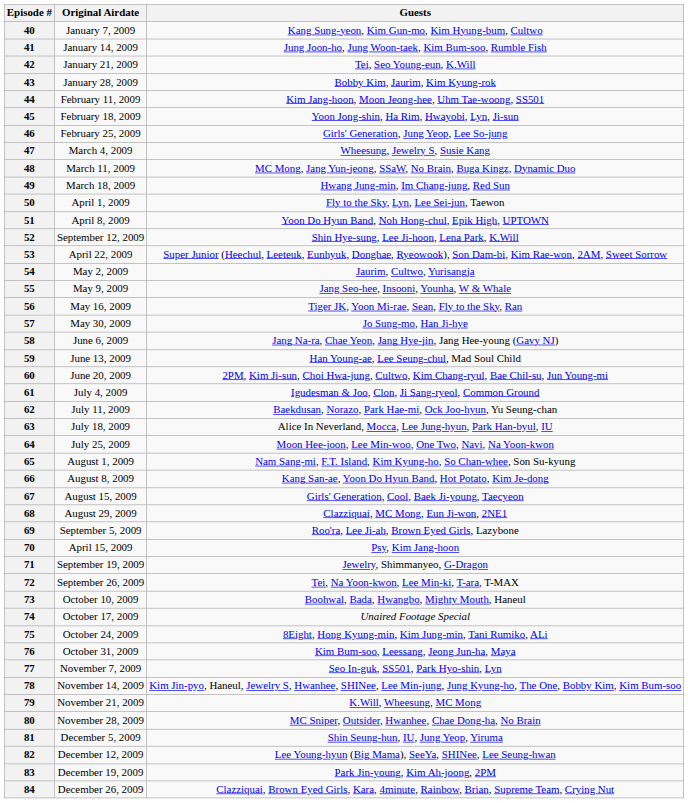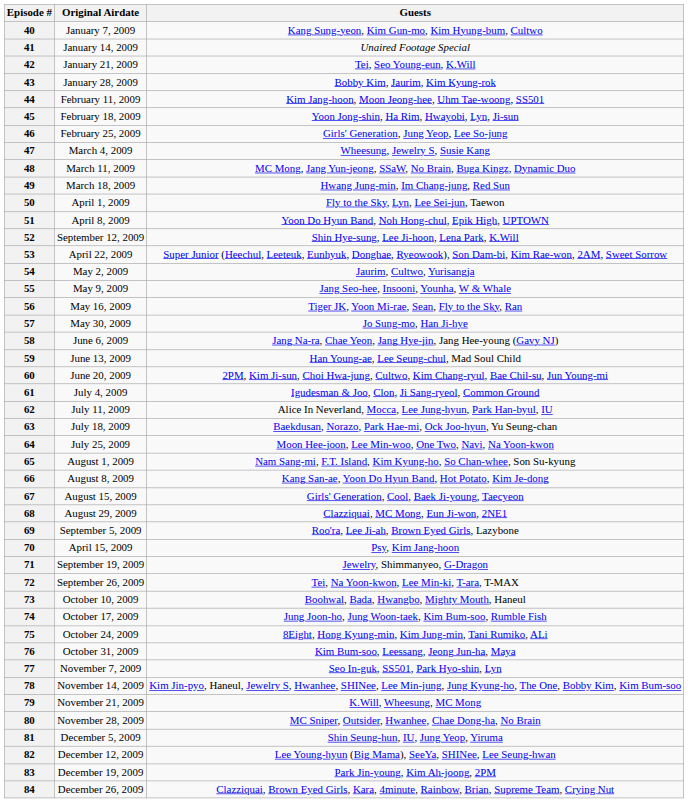 <table class="wikitable" border="1" style="center">
 <tr>
 <th>Episode #</th>
 <th>Original Airdate</th>
 <th>Guests</th>
 </tr>
 <tr align="center">
 <th>40</th>
 <td>January 7, 2009</td>
 <td><a href='#'>Kang Sung-yeon</a>, <a href='#'>Kim Gun-mo</a>, <a href='#'>Kim Hyung-bum</a>, <a href='#'>Cultwo</a></td>
 </tr>
 <tr align="center">
 <th>41</th>
 <td>January 14, 2009</td>
-<td><a href='#'>Jung Joon-ho</a>, <a href='#'>Jung Woon-taek</a>, <a href='#'>Kim Bum-soo</a>, <a href='#'>Rumble Fish</a></td>
+<td><em>Unaired Footage Special</em></td>
 </tr>
 <tr align="center">
 <th>42</th>
 <td>January 21, 2009</td>
 <td><a href='#'>Tei</a>, <a href='#'>Seo Young-eun</a>, <a href='#'>K.Will</a></td>
 </tr>
 <tr align="center">
 <th>43</th>
 <td>January 28, 2009</td>
 <td><a href='#'>Bobby Kim</a>, <a href='#'>Jaurim</a>, <a href='#'>Kim Kyung-rok</a></td>
 </tr>
 <tr align="center">
 <th>44</th>
 <td>February 11, 2009</td>
 <td><a href='#'>Kim Jang-hoon</a>, <a href='#'>Moon Jeong-hee</a>, <a href='#'>Uhm Tae-woong</a>, <a href='#'>SS501</a></td>
 </tr>
 <tr align="center">
 <th>45</th>
 <td>February 18, 2009</td>
 <td><a href='#'>Yoon Jong-shin</a>, <a href='#'>Ha Rim</a>, <a href='#'>Hwayobi</a>, <a href='#'>Lyn</a>, <a href='#'>Ji-sun</a></td>
 </tr>
 <tr align="center">
 <th>46</th>
 <td>February 25, 2009</td>
 <td><a href='#'>Girls' Generation</a>, <a href='#'>Jung Yeop</a>, <a href='#'>Lee So-jung</a></td>
 </tr>
 <tr align="center">
 <th>47</th>
 <td>March 4, 2009</td>
 <td><a href='#'>Wheesung</a>, <a href='#'>Jewelry S</a>, <a href='#'>Susie Kang</a></td>
 </tr>
 <tr align="center">
 <th>48</th>
 <td>March 11, 2009</td>
 <td><a href='#'>MC Mong</a>, <a href='#'>Jang Yun-jeong</a>, <a href='#'>SSaW</a>, <a href='#'>No Brain</a>, <a href='#'>Buga Kingz</a>, <a href='#'>Dynamic Duo</a></td>
 </tr>
 <tr align="center">
 <th>49</th>
 <td>March 18, 2009</td>
 <td><a href='#'>Hwang Jung-min</a>, <a href='#'>Im Chang-jung</a>, <a href='#'>Red Sun</a></td>
 </tr>
 <tr align="center">
 <th>50</th>
 <td>April 1, 2009</td>
 <td><a href='#'>Fly to the Sky</a>, <a href='#'>Lyn</a>, <a href='#'>Lee Sei-jun</a>, Taewon</td>
 </tr>
 <tr align="center">
 <th>51</th>
 <td>April 8, 2009</td>
 <td><a href='#'>Yoon Do Hyun Band</a>, <a href='#'>Noh Hong-chul</a>, <a href='#'>Epik High</a>, <a href='#'>UPTOWN</a></td>
 </tr>
 <tr align="center">
 <th>52</th>
 <td>September 12, 2009</td>
 <td><a href='#'>Shin Hye-sung</a>, <a href='#'>Lee Ji-hoon</a>, <a href='#'>Lena Park</a>, <a href='#'>K.Will</a></td>
 </tr>
 <tr align="center">
 <th>53</th>
 <td>April 22, 2009</td>
 <td><a href='#'>Super Junior</a> (<a href='#'>Heechul</a>, <a href='#'>Leeteuk</a>, <a href='#'>Eunhyuk</a>, <a href='#'>Donghae</a>, <a href='#'>Ryeowook</a>), <a href='#'>Son Dam-bi</a>, <a href='#'>Kim Rae-won</a>, <a href='#'>2AM</a>, <a href='#'>Sweet Sorrow</a></td>
 </tr>
 <tr align="center">
 <th>54</th>
 <td>May 2, 2009</td>
 <td><a href='#'>Jaurim</a>, <a href='#'>Cultwo</a>, <a href='#'>Yurisangja</a></td>
 </tr>
 <tr align="center">
 <th>55</th>
 <td>May 9, 2009</td>
 <td><a href='#'>Jang Seo-hee</a>, <a href='#'>Insooni</a>, <a href='#'>Younha</a>, <a href='#'>W & Whale</a></td>
 </tr>
 <tr align="center">
 <th>56</th>
 <td>May 16, 2009</td>
 <td><a href='#'>Tiger JK</a>, <a href='#'>Yoon Mi-rae</a>, <a href='#'>Sean</a>, <a href='#'>Fly to the Sky</a>, <a href='#'>Ran</a></td>
 </tr>
 <tr align="center">
 <th>57</th>
 <td>May 30, 2009</td>
 <td><a href='#'>Jo Sung-mo</a>, <a href='#'>Han Ji-hye</a></td>
 </tr>
 <tr align="center">
 <th>58</th>
 <td>June 6, 2009</td>
 <td><a href='#'>Jang Na-ra</a>, <a href='#'>Chae Yeon</a>, <a href='#'>Jang Hye-jin</a>, Jang Hee-young (<a href='#'>Gavy NJ</a>)</td>
 </tr>
 <tr align="center">
 <th>59</th>
 <td>June 13, 2009</td>
 <td><a href='#'>Han Young-ae</a>, <a href='#'>Lee Seung-chul</a>, Mad Soul Child</td>
 </tr>
 <tr align="center">
 <th>60</th>
 <td>June 20, 2009</td>
 <td><a href='#'>2PM</a>, <a href='#'>Kim Ji-sun</a>, <a href='#'>Choi Hwa-jung</a>, <a href='#'>Cultwo</a>, <a href='#'>Kim Chang-ryul</a>, <a href='#'>Bae Chil-su</a>, <a href='#'>Jun Young-mi</a></td>
 </tr>
 <tr align="center">
 <th>61</th>
 <td>July 4, 2009</td>
 <td><a href='#'>Igudesman & Joo</a>, <a href='#'>Clon</a>, <a href='#'>Ji Sang-ryeol</a>, <a href='#'>Common Ground</a></td>
 </tr>
 <tr align="center">
 <th>62</th>
 <td>July 11, 2009</td>
-<td><a href='#'>Baekdusan</a>, <a href='#'>Norazo</a>, <a href='#'>Park Hae-mi</a>, <a href='#'>Ock Joo-hyun</a>, Yu Seung-chan</td>
+<td>Alice In Neverland, <a href='#'>Mocca</a>, <a href='#'>Lee Jung-hyun</a>, <a href='#'>Park Han-byul</a>, <a href='#'>IU</a></td>
 </tr>
 <tr align="center">
 <th>63</th>
 <td>July 18, 2009</td>
-<td>Alice In Neverland, <a href='#'>Mocca</a>, <a href='#'>Lee Jung-hyun</a>, <a href='#'>Park Han-byul</a>, <a href='#'>IU</a></td>
+<td><a href='#'>Baekdusan</a>, <a href='#'>Norazo</a>, <a href='#'>Park Hae-mi</a>, <a href='#'>Ock Joo-hyun</a>, Yu Seung-chan</td>
 </tr>
 <tr align="center">
 <th>64</th>
 <td>July 25, 2009</td>
 <td><a href='#'>Moon Hee-joon</a>, <a href='#'>Lee Min-woo</a>, <a href='#'>One Two</a>, <a href='#'>Navi</a>, <a href='#'>Na Yoon-kwon</a></td>
 </tr>
 <tr align="center">
 <th>65</th>
 <td>August 1, 2009</td>
 <td><a href='#'>Nam Sang-mi</a>, <a href='#'>F.T. Island</a>, <a href='#'>Kim Kyung-ho</a>, <a href='#'>So Chan-whee</a>, Son Su-kyung</td>
 </tr>
 <tr align="center">
 <th>66</th>
 <td>August 8, 2009</td>
 <td><a href='#'>Kang San-ae</a>, <a href='#'>Yoon Do Hyun Band</a>, <a href='#'>Hot Potato</a>, <a href='#'>Kim Je-dong</a></td>
 </tr>
 <tr align="center">
 <th>67</th>
 <td>August 15, 2009</td>
 <td align="center"><a href='#'>Girls' Generation</a>, <a href='#'>Cool</a>, <a href='#'>Baek Ji-young</a>, <a href='#'>Taecyeon</a></td>
 </tr>
 <tr align="center">
 <th>68</th>
 <td>August 29, 2009</td>
 <td><a href='#'>Clazziquai</a>, <a href='#'>MC Mong</a>, <a href='#'>Eun Ji-won</a>, <a href='#'>2NE1</a></td>
 </tr>
 <tr align="center">
 <th>69</th>
 <td>September 5, 2009</td>
 <td><a href='#'>Roo'ra</a>, <a href='#'>Lee Ji-ah</a>, <a href='#'>Brown Eyed Girls</a>, Lazybone</td>
 </tr>
 <tr align="center">
 <th>70</th>
 <td>April 15, 2009</td>
 <td><a href='#'>Psy</a>, <a href='#'>Kim Jang-hoon</a></td>
 </tr>
 <tr align="center">
 <th>71</th>
 <td>September 19, 2009</td>
 <td><a href='#'>Jewelry</a>, Shimmanyeo, <a href='#'>G-Dragon</a></td>
 </tr>
 <tr align="center">
 <th>72</th>
 <td>September 26, 2009</td>
 <td><a href='#'>Tei</a>, <a href='#'>Na Yoon-kwon</a>, <a href='#'>Lee Min-ki</a>, <a href='#'>T-ara</a>, T-MAX</td>
 </tr>
 <tr align="center">
 <th>73</th>
 <td>October 10, 2009</td>
 <td><a href='#'>Boohwal</a>, <a href='#'>Bada</a>, <a href='#'>Hwangbo</a>, <a href='#'>Mighty Mouth</a>, Haneul</td>
 </tr>
 <tr align="center">
 <th>74</th>
 <td>October 17, 2009</td>
-<td><em>Unaired Footage Special</em></td>
+<td><a href='#'>Jung Joon-ho</a>, <a href='#'>Jung Woon-taek</a>, <a href='#'>Kim Bum-soo</a>, <a href='#'>Rumble Fish</a></td>
 </tr>
 <tr align="center">
 <th>75</th>
 <td>October 24, 2009</td>
 <td><a href='#'>8Eight</a>, <a href='#'>Hong Kyung-min</a>, <a href='#'>Kim Jung-min</a>, <a href='#'>Tani Rumiko</a>, <a href='#'>ALi</a></td>
 </tr>
 <tr align="center">
 <th>76</th>
 <td>October 31, 2009</td>
 <td><a href='#'>Kim Bum-soo</a>, <a href='#'>Leessang</a>, <a href='#'>Jeong Jun-ha</a>, <a href='#'>Maya</a></td>
 </tr>
 <tr align="center">
 <th>77</th>
 <td>November 7, 2009</td>
 <td><a href='#'>Seo In-guk</a>, <a href='#'>SS501</a>, <a href='#'>Park Hyo-shin</a>, <a href='#'>Lyn</a></td>
 </tr>
 <tr align="center">
 <th>78</th>
 <td>November 14, 2009</td>
 <td><a href='#'>Kim Jin-pyo</a>, Haneul, <a href='#'>Jewelry S</a>, <a href='#'>Hwanhee</a>, <a href='#'>SHINee</a>, <a href='#'>Lee Min-jung</a>, <a href='#'>Jung Kyung-ho</a>, <a href='#'>The One</a>, <a href='#'>Bobby Kim</a>, <a href='#'>Kim Bum-soo</a></td>
 </tr>
 <tr align="center">
 <th>79</th>
 <td>November 21, 2009</td>
 <td><a href='#'>K.Will</a>, <a href='#'>Wheesung</a>, <a href='#'>MC Mong</a></td>
 </tr>
 <tr align="center">
 <th>80</th>
 <td>November 28, 2009</td>
 <td><a href='#'>MC Sniper</a>, <a href='#'>Outsider</a>, <a href='#'>Hwanhee</a>, <a href='#'>Chae Dong-ha</a>, <a href='#'>No Brain</a></td>
 </tr>
 <tr align="center">
 <th>81</th>
 <td>December 5, 2009</td>
 <td><a href='#'>Shin Seung-hun</a>, <a href='#'>IU</a>, <a href='#'>Jung Yeop</a>, <a href='#'>Yiruma</a></td>
 </tr>
 <tr align="center">
 <th>82</th>
 <td>December 12, 2009</td>
 <td><a href='#'>Lee Young-hyun</a> (<a href='#'>Big Mama</a>), <a href='#'>SeeYa</a>, <a href='#'>SHINee</a>, <a href='#'>Lee Seung-hwan</a></td>
 </tr>
 <tr align="center">
 <th>83</th>
 <td>December 19, 2009</td>
 <td><a href='#'>Park Jin-young</a>, <a href='#'>Kim Ah-joong</a>, <a href='#'>2PM</a></td>
 </tr>
 <tr align="center">
 <th>84</th>
 <td>December 26, 2009</td>
 <td><a href='#'>Clazziquai</a>, <a href='#'>Brown Eyed Girls</a>, <a href='#'>Kara</a>, <a href='#'>4minute</a>, <a href='#'>Rainbow</a>, <a href='#'>Brian</a>, <a href='#'>Supreme Team</a>, <a href='#'>Crying Nut</a></td>
 </tr>
 </table>
